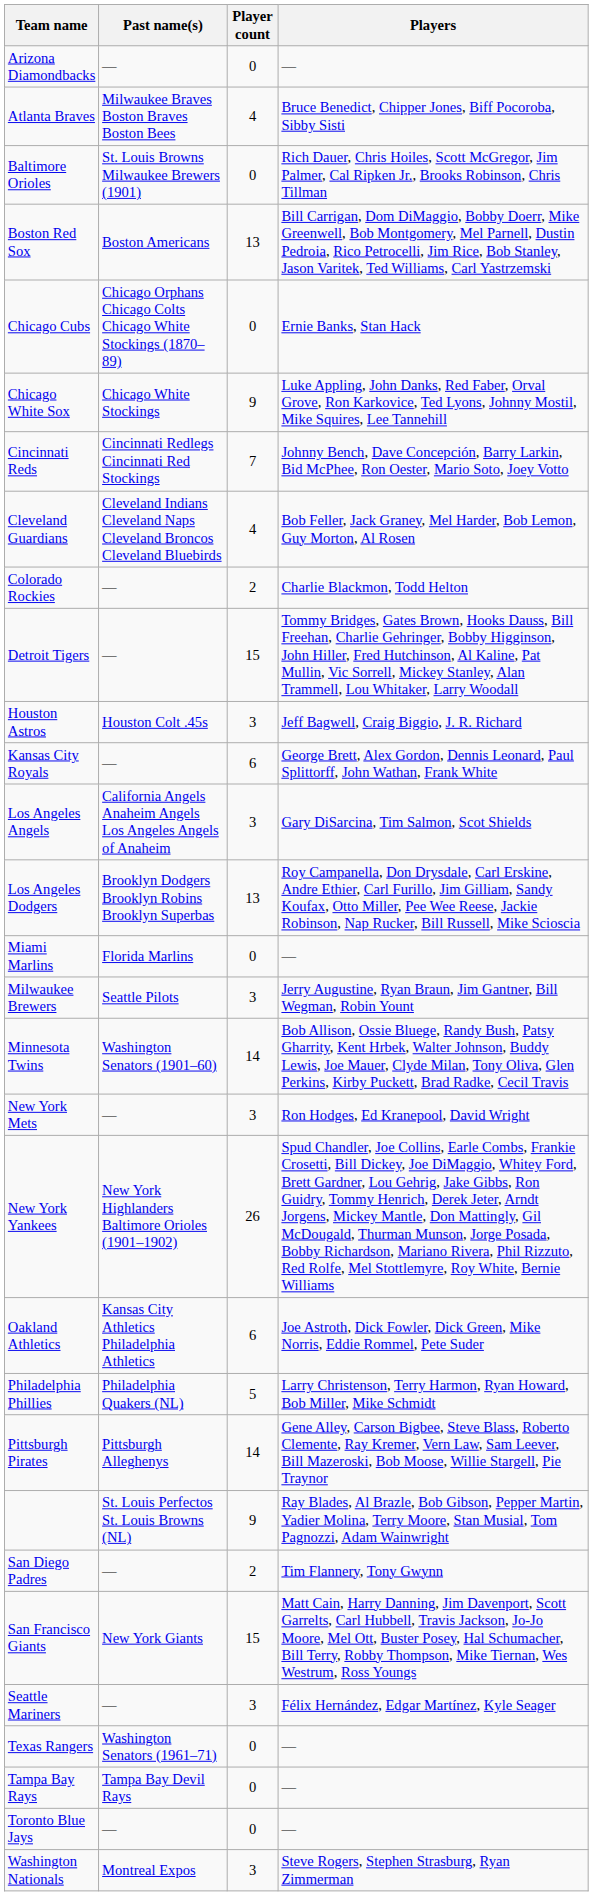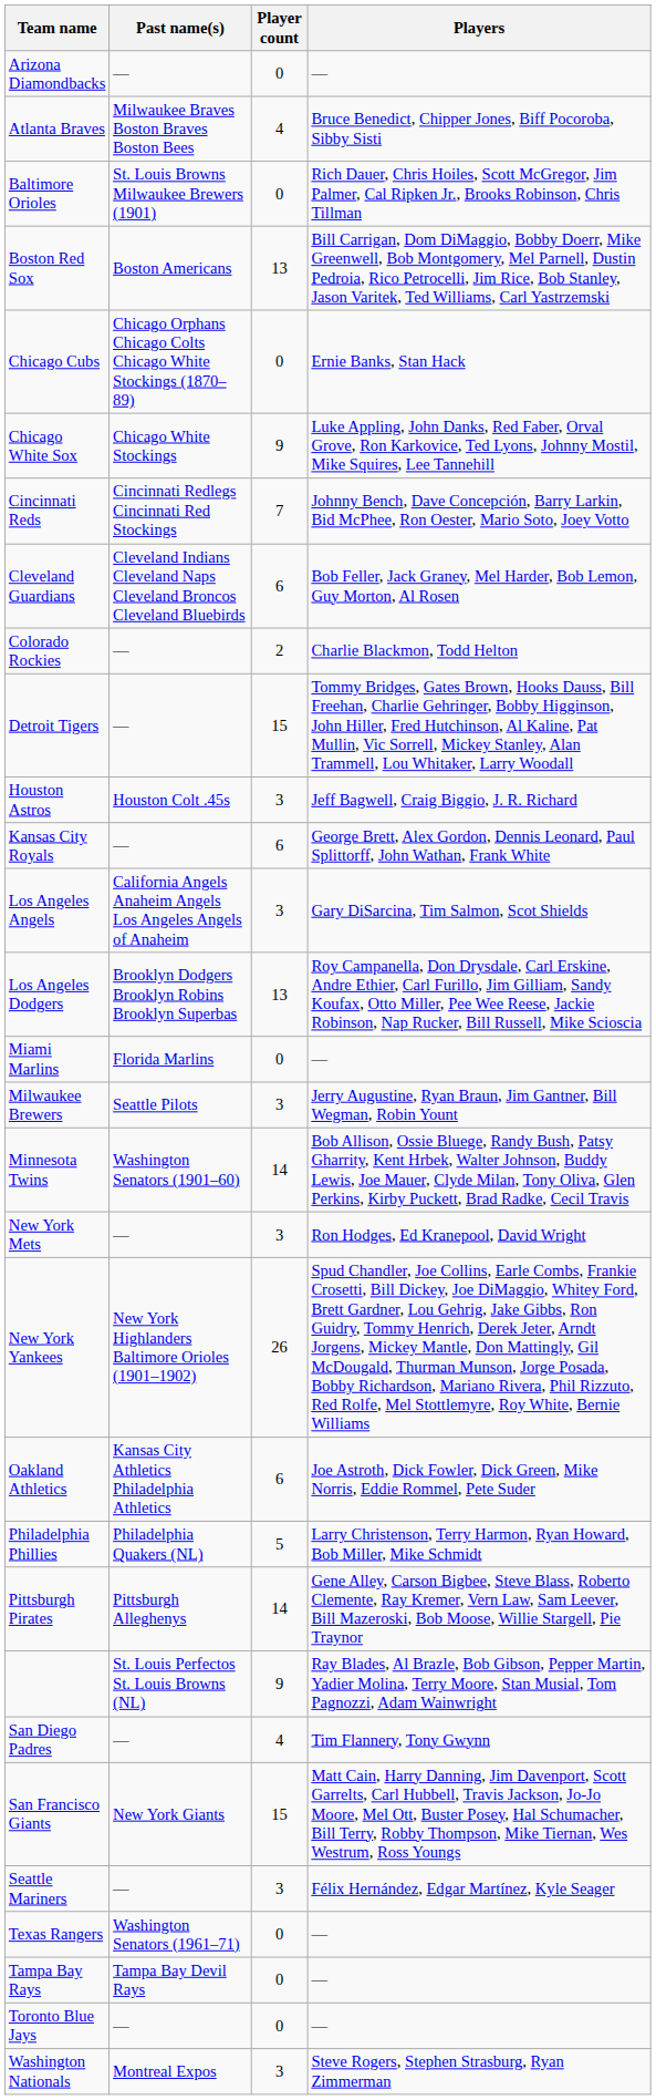 <table class="wikitable sortable" style="font-size: 95%;">
 <tr>
 <th width=15%>Team name</th>
 <th width=22% class=unsortable>Past name(s)</th>
 <th>Player count</th>
 <th class=unsortable>Players</th>
 </tr>
 <tr>
 <td><a href='#'>Arizona Diamondbacks</a></td>
 <td>—</td>
 <td align=center>0</td>
 <td>—</td>
 </tr>
 <tr>
 <td><a href='#'>Atlanta Braves</a></td>
 <td><a href='#'>Milwaukee Braves</a><br><a href='#'>Boston Braves</a><br><a href='#'>Boston Bees</a></td>
 <td align=center>4</td>
 <td><a href='#'>Bruce Benedict</a>, <a href='#'>Chipper Jones</a>, <a href='#'>Biff Pocoroba</a>, <a href='#'>Sibby Sisti</a></td>
 </tr>
 <tr>
 <td><a href='#'>Baltimore Orioles</a></td>
 <td><a href='#'>St. Louis Browns</a><br><a href='#'>Milwaukee Brewers (1901)</a></td>
 <td align=center>0</td>
 <td><a href='#'>Rich Dauer</a>, <a href='#'>Chris Hoiles</a>, <a href='#'>Scott McGregor</a>, <a href='#'>Jim Palmer</a>, <a href='#'>Cal Ripken Jr.</a>, <a href='#'>Brooks Robinson</a>, <a href='#'>Chris Tillman</a></td>
 </tr>
 <tr>
 <td><a href='#'>Boston Red Sox</a></td>
 <td><a href='#'>Boston Americans</a></td>
 <td align=center>13</td>
 <td><a href='#'>Bill Carrigan</a>, <a href='#'>Dom DiMaggio</a>, <a href='#'>Bobby Doerr</a>, <a href='#'>Mike Greenwell</a>, <a href='#'>Bob Montgomery</a>, <a href='#'>Mel Parnell</a>, <a href='#'>Dustin Pedroia</a>, <a href='#'>Rico Petrocelli</a>, <a href='#'>Jim Rice</a>, <a href='#'>Bob Stanley</a>, <a href='#'>Jason Varitek</a>, <a href='#'>Ted Williams</a>, <a href='#'>Carl Yastrzemski</a></td>
 </tr>
 <tr>
 <td><a href='#'>Chicago Cubs</a></td>
 <td><a href='#'>Chicago Orphans</a><br><a href='#'>Chicago Colts</a><br><a href='#'>Chicago White Stockings (1870–89)</a></td>
 <td align=center>0</td>
 <td><a href='#'>Ernie Banks</a>, <a href='#'>Stan Hack</a></td>
 </tr>
 <tr>
 <td><a href='#'>Chicago White Sox</a></td>
 <td><a href='#'>Chicago White Stockings</a></td>
 <td align=center>9</td>
 <td><a href='#'>Luke Appling</a>, <a href='#'>John Danks</a>, <a href='#'>Red Faber</a>, <a href='#'>Orval Grove</a>, <a href='#'>Ron Karkovice</a>, <a href='#'>Ted Lyons</a>, <a href='#'>Johnny Mostil</a>, <a href='#'>Mike Squires</a>, <a href='#'>Lee Tannehill</a></td>
 </tr>
 <tr>
 <td><a href='#'>Cincinnati Reds</a></td>
 <td><a href='#'>Cincinnati Redlegs</a><br><a href='#'>Cincinnati Red Stockings</a></td>
 <td align=center>7</td>
 <td><a href='#'>Johnny Bench</a>, <a href='#'>Dave Concepción</a>, <a href='#'>Barry Larkin</a>, <a href='#'>Bid McPhee</a>, <a href='#'>Ron Oester</a>, <a href='#'>Mario Soto</a>, <a href='#'>Joey Votto</a></td>
 </tr>
 <tr>
 <td><a href='#'>Cleveland Guardians</a></td>
 <td><a href='#'>Cleveland Indians</a><br><a href='#'>Cleveland Naps</a><br><a href='#'>Cleveland Broncos</a><br><a href='#'>Cleveland Bluebirds</a></td>
-<td align=center>4</td>
+<td align=center>6</td>
 <td><a href='#'>Bob Feller</a>, <a href='#'>Jack Graney</a>, <a href='#'>Mel Harder</a>, <a href='#'>Bob Lemon</a>, <a href='#'>Guy Morton</a>, <a href='#'>Al Rosen</a></td>
 </tr>
 <tr>
 <td><a href='#'>Colorado Rockies</a></td>
 <td>—</td>
 <td align=center>2</td>
 <td><a href='#'>Charlie Blackmon</a>, <a href='#'>Todd Helton</a></td>
 </tr>
 <tr>
 <td><a href='#'>Detroit Tigers</a></td>
 <td>—</td>
 <td align=center>15</td>
 <td><a href='#'>Tommy Bridges</a>, <a href='#'>Gates Brown</a>, <a href='#'>Hooks Dauss</a>, <a href='#'>Bill Freehan</a>, <a href='#'>Charlie Gehringer</a>, <a href='#'>Bobby Higginson</a>, <a href='#'>John Hiller</a>, <a href='#'>Fred Hutchinson</a>, <a href='#'>Al Kaline</a>, <a href='#'>Pat Mullin</a>, <a href='#'>Vic Sorrell</a>, <a href='#'>Mickey Stanley</a>, <a href='#'>Alan Trammell</a>, <a href='#'>Lou Whitaker</a>, <a href='#'>Larry Woodall</a></td>
 </tr>
 <tr>
 <td><a href='#'>Houston Astros</a></td>
 <td><a href='#'>Houston Colt .45s</a></td>
 <td align=center>3</td>
 <td><a href='#'>Jeff Bagwell</a>, <a href='#'>Craig Biggio</a>, <a href='#'>J. R. Richard</a></td>
 </tr>
 <tr>
 <td><a href='#'>Kansas City Royals</a></td>
 <td>—</td>
 <td align=center>6</td>
 <td><a href='#'>George Brett</a>, <a href='#'>Alex Gordon</a>, <a href='#'>Dennis Leonard</a>, <a href='#'>Paul Splittorff</a>, <a href='#'>John Wathan</a>, <a href='#'>Frank White</a></td>
 </tr>
 <tr>
 <td><a href='#'>Los Angeles Angels</a></td>
 <td><a href='#'>California Angels</a><br><a href='#'>Anaheim Angels</a><br><a href='#'>Los Angeles Angels of Anaheim</a></td>
 <td align=center>3</td>
 <td><a href='#'>Gary DiSarcina</a>, <a href='#'>Tim Salmon</a>, <a href='#'>Scot Shields</a></td>
 </tr>
 <tr>
 <td><a href='#'>Los Angeles Dodgers</a></td>
 <td><a href='#'>Brooklyn Dodgers</a><br><a href='#'>Brooklyn Robins</a><br><a href='#'>Brooklyn Superbas</a></td>
 <td align=center>13</td>
 <td><a href='#'>Roy Campanella</a>, <a href='#'>Don Drysdale</a>, <a href='#'>Carl Erskine</a>, <a href='#'>Andre Ethier</a>, <a href='#'>Carl Furillo</a>, <a href='#'>Jim Gilliam</a>, <a href='#'>Sandy Koufax</a>, <a href='#'>Otto Miller</a>, <a href='#'>Pee Wee Reese</a>, <a href='#'>Jackie Robinson</a>, <a href='#'>Nap Rucker</a>, <a href='#'>Bill Russell</a>, <a href='#'>Mike Scioscia</a></td>
 </tr>
 <tr>
 <td><a href='#'>Miami Marlins</a></td>
 <td><a href='#'>Florida Marlins</a></td>
 <td align=center>0</td>
 <td>—</td>
 </tr>
 <tr>
 <td><a href='#'>Milwaukee Brewers</a></td>
 <td><a href='#'>Seattle Pilots</a></td>
 <td align=center>3</td>
 <td><a href='#'>Jerry Augustine</a>, <a href='#'>Ryan Braun</a>, <a href='#'>Jim Gantner</a>, <a href='#'>Bill Wegman</a>, <a href='#'>Robin Yount</a></td>
 </tr>
 <tr>
 <td><a href='#'>Minnesota Twins</a></td>
 <td><a href='#'>Washington Senators (1901–60)</a></td>
 <td align=center>14</td>
 <td><a href='#'>Bob Allison</a>, <a href='#'>Ossie Bluege</a>, <a href='#'>Randy Bush</a>, <a href='#'>Patsy Gharrity</a>, <a href='#'>Kent Hrbek</a>, <a href='#'>Walter Johnson</a>, <a href='#'>Buddy Lewis</a>, <a href='#'>Joe Mauer</a>, <a href='#'>Clyde Milan</a>, <a href='#'>Tony Oliva</a>, <a href='#'>Glen Perkins</a>, <a href='#'>Kirby Puckett</a>, <a href='#'>Brad Radke</a>, <a href='#'>Cecil Travis</a></td>
 </tr>
 <tr>
 <td><a href='#'>New York Mets</a></td>
 <td>—</td>
 <td align=center>3</td>
 <td><a href='#'>Ron Hodges</a>, <a href='#'>Ed Kranepool</a>, <a href='#'>David Wright</a></td>
 </tr>
 <tr>
 <td><a href='#'>New York Yankees</a></td>
 <td><a href='#'>New York Highlanders</a><br><a href='#'>Baltimore Orioles (1901–1902)</a></td>
 <td align=center>26</td>
 <td><a href='#'>Spud Chandler</a>, <a href='#'>Joe Collins</a>, <a href='#'>Earle Combs</a>, <a href='#'>Frankie Crosetti</a>, <a href='#'>Bill Dickey</a>, <a href='#'>Joe DiMaggio</a>, <a href='#'>Whitey Ford</a>, <a href='#'>Brett Gardner</a>, <a href='#'>Lou Gehrig</a>, <a href='#'>Jake Gibbs</a>, <a href='#'>Ron Guidry</a>, <a href='#'>Tommy Henrich</a>, <a href='#'>Derek Jeter</a>, <a href='#'>Arndt Jorgens</a>, <a href='#'>Mickey Mantle</a>, <a href='#'>Don Mattingly</a>, <a href='#'>Gil McDougald</a>, <a href='#'>Thurman Munson</a>, <a href='#'>Jorge Posada</a>, <a href='#'>Bobby Richardson</a>, <a href='#'>Mariano Rivera</a>, <a href='#'>Phil Rizzuto</a>, <a href='#'>Red Rolfe</a>, <a href='#'>Mel Stottlemyre</a>, <a href='#'>Roy White</a>, <a href='#'>Bernie Williams</a></td>
 </tr>
 <tr>
 <td><a href='#'>Oakland Athletics</a></td>
 <td><a href='#'>Kansas City Athletics</a><br><a href='#'>Philadelphia Athletics</a></td>
 <td align=center>6</td>
 <td><a href='#'>Joe Astroth</a>, <a href='#'>Dick Fowler</a>, <a href='#'>Dick Green</a>, <a href='#'>Mike Norris</a>, <a href='#'>Eddie Rommel</a>, <a href='#'>Pete Suder</a></td>
 </tr>
 <tr>
 <td><a href='#'>Philadelphia Phillies</a></td>
 <td><a href='#'>Philadelphia Quakers (NL)</a></td>
 <td align=center>5</td>
 <td><a href='#'>Larry Christenson</a>, <a href='#'>Terry Harmon</a>, <a href='#'>Ryan Howard</a>, <a href='#'>Bob Miller</a>, <a href='#'>Mike Schmidt</a></td>
 </tr>
 <tr>
 <td><a href='#'>Pittsburgh Pirates</a></td>
 <td><a href='#'>Pittsburgh Alleghenys</a></td>
 <td align=center>14</td>
 <td><a href='#'>Gene Alley</a>, <a href='#'>Carson Bigbee</a>, <a href='#'>Steve Blass</a>, <a href='#'>Roberto Clemente</a>, <a href='#'>Ray Kremer</a>, <a href='#'>Vern Law</a>, <a href='#'>Sam Leever</a>, <a href='#'>Bill Mazeroski</a>, <a href='#'>Bob Moose</a>, <a href='#'>Willie Stargell</a>, <a href='#'>Pie Traynor</a></td>
 </tr>
 <tr>
 <td></td>
 <td><a href='#'>St. Louis Perfectos</a><br><a href='#'>St. Louis Browns (NL)</a></td>
 <td align=center>9</td>
 <td><a href='#'>Ray Blades</a>, <a href='#'>Al Brazle</a>, <a href='#'>Bob Gibson</a>, <a href='#'>Pepper Martin</a>, <a href='#'>Yadier Molina</a>, <a href='#'>Terry Moore</a>, <a href='#'>Stan Musial</a>, <a href='#'>Tom Pagnozzi</a>, <a href='#'>Adam Wainwright</a></td>
 </tr>
 <tr>
 <td><a href='#'>San Diego Padres</a></td>
 <td>—</td>
-<td align=center>2</td>
+<td align=center>4</td>
 <td><a href='#'>Tim Flannery</a>, <a href='#'>Tony Gwynn</a></td>
 </tr>
 <tr>
 <td><a href='#'>San Francisco Giants</a></td>
 <td><a href='#'>New York Giants</a></td>
 <td align=center>15</td>
 <td><a href='#'>Matt Cain</a>, <a href='#'>Harry Danning</a>, <a href='#'>Jim Davenport</a>, <a href='#'>Scott Garrelts</a>, <a href='#'>Carl Hubbell</a>, <a href='#'>Travis Jackson</a>, <a href='#'>Jo-Jo Moore</a>, <a href='#'>Mel Ott</a>, <a href='#'>Buster Posey</a>, <a href='#'>Hal Schumacher</a>, <a href='#'>Bill Terry</a>, <a href='#'>Robby Thompson</a>, <a href='#'>Mike Tiernan</a>, <a href='#'>Wes Westrum</a>, <a href='#'>Ross Youngs</a></td>
 </tr>
 <tr>
 <td><a href='#'>Seattle Mariners</a></td>
 <td>—</td>
 <td align=center>3</td>
 <td><a href='#'>Félix Hernández</a>, <a href='#'>Edgar Martínez</a>, <a href='#'>Kyle Seager</a></td>
 </tr>
 <tr>
 <td><a href='#'>Texas Rangers</a></td>
 <td><a href='#'>Washington Senators (1961–71)</a></td>
 <td align=center>0</td>
 <td>—</td>
 </tr>
 <tr>
 <td><a href='#'>Tampa Bay Rays</a></td>
 <td><a href='#'>Tampa Bay Devil Rays</a></td>
 <td align=center>0</td>
 <td>—</td>
 </tr>
 <tr>
 <td><a href='#'>Toronto Blue Jays</a></td>
 <td>—</td>
 <td align=center>0</td>
 <td>—</td>
 </tr>
 <tr>
 <td><a href='#'>Washington Nationals</a></td>
 <td><a href='#'>Montreal Expos</a></td>
 <td align=center>3</td>
 <td><a href='#'>Steve Rogers</a>, <a href='#'>Stephen Strasburg</a>, <a href='#'>Ryan Zimmerman</a></td>
 </tr>
 </table>
